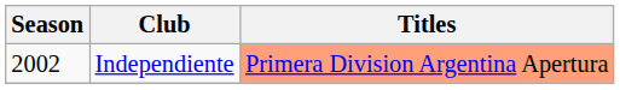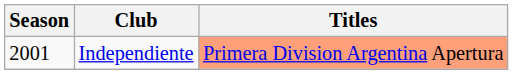 <table class="wikitable">
 <tr>
 <th>Season</th>
 <th>Club</th>
 <th>Titles</th>
 </tr>
 <tr>
-<td>2002</td>
+<td>2001</td>
 <td><a href='#'>Independiente</a></td>
 <td style="background: lightsalmon;"><a href='#'>Primera Division Argentina</a> Apertura</td>
 </tr>
 <tr>
 </tr>
 </table>
